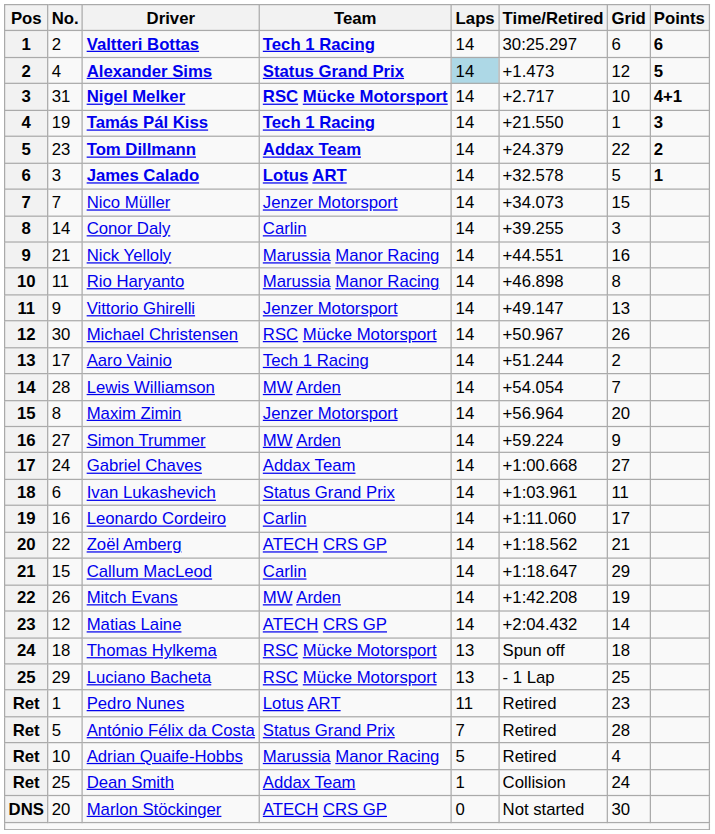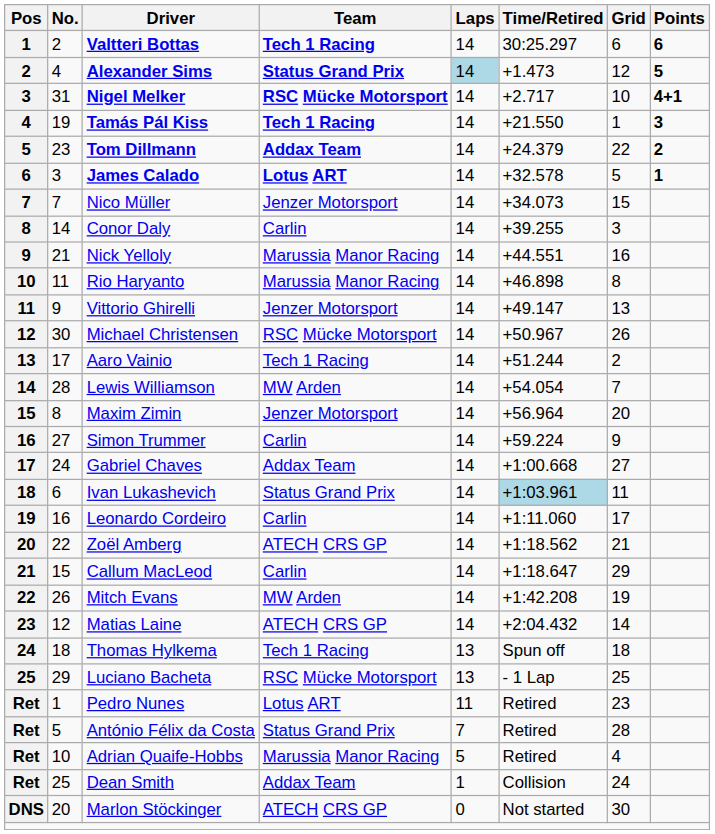 <table class="wikitable" style="font-size:85%">
 <tr>
 <th>Pos</th>
 <th>No.</th>
 <th>Driver</th>
 <th>Team</th>
 <th>Laps</th>
 <th>Time/Retired</th>
 <th>Grid</th>
 <th>Points</th>
 </tr>
 <tr>
 <th>1</th>
 <td>2</td>
 <td> <strong><a href='#'>Valtteri Bottas</a></strong></td>
 <td><strong><a href='#'>Tech 1 Racing</a></strong></td>
 <td>14</td>
 <td>30:25.297</td>
 <td>6</td>
 <td><strong>6</strong></td>
 </tr>
 <tr>
 <th>2</th>
 <td>4</td>
 <td> <strong><a href='#'>Alexander Sims</a></strong></td>
 <td><strong><a href='#'>Status Grand Prix</a></strong></td>
 <td style="background: lightblue;">14</td>
 <td>+1.473</td>
 <td>12</td>
 <td><strong>5</strong></td>
 </tr>
 <tr>
 <th>3</th>
 <td>31</td>
 <td> <strong><a href='#'>Nigel Melker</a></strong></td>
 <td><strong><a href='#'>RSC</a> <a href='#'>Mücke Motorsport</a></strong></td>
 <td>14</td>
 <td>+2.717</td>
 <td>10</td>
 <td><strong>4+1</strong></td>
 </tr>
 <tr>
 <th>4</th>
 <td>19</td>
 <td> <strong><a href='#'>Tamás Pál Kiss</a></strong></td>
 <td><strong><a href='#'>Tech 1 Racing</a></strong></td>
 <td>14</td>
 <td>+21.550</td>
 <td>1</td>
 <td><strong>3</strong></td>
 </tr>
 <tr>
 <th>5</th>
 <td>23</td>
 <td> <strong><a href='#'>Tom Dillmann</a></strong></td>
 <td><strong><a href='#'>Addax Team</a></strong></td>
 <td>14</td>
 <td>+24.379</td>
 <td>22</td>
 <td><strong>2</strong></td>
 </tr>
 <tr>
 <th>6</th>
 <td>3</td>
 <td> <strong><a href='#'>James Calado</a></strong></td>
 <td><strong><a href='#'>Lotus</a> <a href='#'>ART</a></strong></td>
 <td>14</td>
 <td>+32.578</td>
 <td>5</td>
 <td><strong>1</strong></td>
 </tr>
 <tr>
 <th>7</th>
 <td>7</td>
 <td> <a href='#'>Nico Müller</a></td>
 <td><a href='#'>Jenzer Motorsport</a></td>
 <td>14</td>
 <td>+34.073</td>
 <td>15</td>
 <td></td>
 </tr>
 <tr>
 <th>8</th>
 <td>14</td>
 <td> <a href='#'>Conor Daly</a></td>
 <td><a href='#'>Carlin</a></td>
 <td>14</td>
 <td>+39.255</td>
 <td>3</td>
 <td></td>
 </tr>
 <tr>
 <th>9</th>
 <td>21</td>
 <td> <a href='#'>Nick Yelloly</a></td>
 <td><a href='#'>Marussia</a> <a href='#'>Manor Racing</a></td>
 <td>14</td>
 <td>+44.551</td>
 <td>16</td>
 <td></td>
 </tr>
 <tr>
 <th>10</th>
 <td>11</td>
 <td> <a href='#'>Rio Haryanto</a></td>
 <td><a href='#'>Marussia</a> <a href='#'>Manor Racing</a></td>
 <td>14</td>
 <td>+46.898</td>
 <td>8</td>
 <td></td>
 </tr>
 <tr>
 <th>11</th>
 <td>9</td>
 <td> <a href='#'>Vittorio Ghirelli</a></td>
 <td><a href='#'>Jenzer Motorsport</a></td>
 <td>14</td>
 <td>+49.147</td>
 <td>13</td>
 <td></td>
 </tr>
 <tr>
 <th>12</th>
 <td>30</td>
 <td> <a href='#'>Michael Christensen</a></td>
 <td><a href='#'>RSC</a> <a href='#'>Mücke Motorsport</a></td>
 <td>14</td>
 <td>+50.967</td>
 <td>26</td>
 <td></td>
 </tr>
 <tr>
 <th>13</th>
 <td>17</td>
 <td> <a href='#'>Aaro Vainio</a></td>
 <td><a href='#'>Tech 1 Racing</a></td>
 <td>14</td>
 <td>+51.244</td>
 <td>2</td>
 <td></td>
 </tr>
 <tr>
 <th>14</th>
 <td>28</td>
 <td> <a href='#'>Lewis Williamson</a></td>
 <td><a href='#'>MW</a> <a href='#'>Arden</a></td>
 <td>14</td>
 <td>+54.054</td>
 <td>7</td>
 <td></td>
 </tr>
 <tr>
 <th>15</th>
 <td>8</td>
 <td> <a href='#'>Maxim Zimin</a></td>
 <td><a href='#'>Jenzer Motorsport</a></td>
 <td>14</td>
 <td>+56.964</td>
 <td>20</td>
 <td></td>
 </tr>
 <tr>
 <th>16</th>
 <td>27</td>
 <td> <a href='#'>Simon Trummer</a></td>
-<td><a href='#'>MW</a> <a href='#'>Arden</a></td>
+<td><a href='#'>Carlin</a></td>
 <td>14</td>
 <td>+59.224</td>
 <td>9</td>
 <td></td>
 </tr>
 <tr>
 <th>17</th>
 <td>24</td>
 <td> <a href='#'>Gabriel Chaves</a></td>
 <td><a href='#'>Addax Team</a></td>
 <td>14</td>
 <td>+1:00.668</td>
 <td>27</td>
 <td></td>
 </tr>
 <tr>
 <th>18</th>
 <td>6</td>
 <td> <a href='#'>Ivan Lukashevich</a></td>
 <td><a href='#'>Status Grand Prix</a></td>
 <td>14</td>
-<td>+1:03.961</td>
+<td style="background: lightblue;">+1:03.961</td>
 <td>11</td>
 <td></td>
 </tr>
 <tr>
 <th>19</th>
 <td>16</td>
 <td> <a href='#'>Leonardo Cordeiro</a></td>
 <td><a href='#'>Carlin</a></td>
 <td>14</td>
 <td>+1:11.060</td>
 <td>17</td>
 <td></td>
 </tr>
 <tr>
 <th>20</th>
 <td>22</td>
 <td> <a href='#'>Zoël Amberg</a></td>
 <td><a href='#'>ATECH</a> <a href='#'>CRS GP</a></td>
 <td>14</td>
 <td>+1:18.562</td>
 <td>21</td>
 <td></td>
 </tr>
 <tr>
 <th>21</th>
 <td>15</td>
 <td> <a href='#'>Callum MacLeod</a></td>
 <td><a href='#'>Carlin</a></td>
 <td>14</td>
 <td>+1:18.647</td>
 <td>29</td>
 <td></td>
 </tr>
 <tr>
 <th>22</th>
 <td>26</td>
 <td> <a href='#'>Mitch Evans</a></td>
 <td><a href='#'>MW</a> <a href='#'>Arden</a></td>
 <td>14</td>
 <td>+1:42.208</td>
 <td>19</td>
 <td></td>
 </tr>
 <tr>
 <th>23</th>
 <td>12</td>
 <td> <a href='#'>Matias Laine</a></td>
 <td><a href='#'>ATECH</a> <a href='#'>CRS GP</a></td>
 <td>14</td>
 <td>+2:04.432</td>
 <td>14</td>
 <td></td>
 </tr>
 <tr>
 <th>24</th>
 <td>18</td>
 <td> <a href='#'>Thomas Hylkema</a></td>
-<td><a href='#'>RSC</a> <a href='#'>Mücke Motorsport</a></td>
+<td><a href='#'>Tech 1 Racing</a></td>
 <td>13</td>
 <td>Spun off</td>
 <td>18</td>
 <td></td>
 </tr>
 <tr>
 <th>25</th>
 <td>29</td>
 <td> <a href='#'>Luciano Bacheta</a></td>
 <td><a href='#'>RSC</a> <a href='#'>Mücke Motorsport</a></td>
 <td>13</td>
 <td>- 1 Lap</td>
 <td>25</td>
 <td></td>
 </tr>
 <tr>
 <th>Ret</th>
 <td>1</td>
 <td> <a href='#'>Pedro Nunes</a></td>
 <td><a href='#'>Lotus</a> <a href='#'>ART</a></td>
 <td>11</td>
 <td>Retired</td>
 <td>23</td>
 <td></td>
 </tr>
 <tr>
 <th>Ret</th>
 <td>5</td>
 <td> <a href='#'>António Félix da Costa</a></td>
 <td><a href='#'>Status Grand Prix</a></td>
 <td>7</td>
 <td>Retired</td>
 <td>28</td>
 <td></td>
 </tr>
 <tr>
 <th>Ret</th>
 <td>10</td>
 <td> <a href='#'>Adrian Quaife-Hobbs</a></td>
 <td><a href='#'>Marussia</a> <a href='#'>Manor Racing</a></td>
 <td>5</td>
 <td>Retired</td>
 <td>4</td>
 <td></td>
 </tr>
 <tr>
 <th>Ret</th>
 <td>25</td>
 <td> <a href='#'>Dean Smith</a></td>
 <td><a href='#'>Addax Team</a></td>
 <td>1</td>
 <td>Collision</td>
 <td>24</td>
 <td></td>
 </tr>
 <tr>
 <th>DNS</th>
 <td>20</td>
 <td> <a href='#'>Marlon Stöckinger</a></td>
 <td><a href='#'>ATECH</a> <a href='#'>CRS GP</a></td>
 <td>0</td>
 <td>Not started</td>
 <td>30</td>
 <td></td>
 </tr>
 <tr>
 <td colspan=8></td>
 </tr>
 <tr>
 </tr>
 </table>
